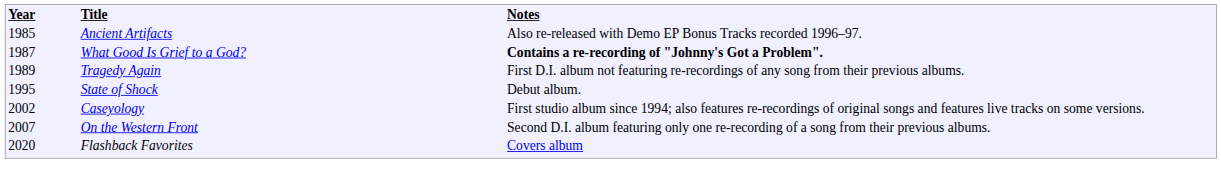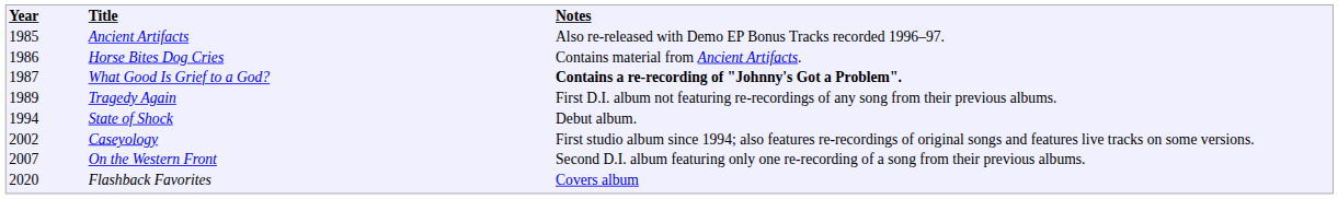 <table style="border: 1px solid #a0a0aa; background-color: #f0f0ff; width: 90%; margin-left:8px;">
 <tr>
 <td width=5%><u><strong>Year</strong></u></td>
 <td width=30%><u><strong>Title</strong></u></td>
 <td width=50%><u><strong>Notes</strong></u></td>
 </tr>
 <tr>
 <td>1985</td>
 <td><em><a href='#'>Ancient Artifacts</a></em></td>
 <td>Also re-released with Demo EP Bonus Tracks recorded 1996–97.</td>
 </tr>
 <tr>
+<td>1986</td>
+<td><em><a href='#'>Horse Bites Dog Cries</a></em></td>
+<td>Contains material from <em><a href='#'>Ancient Artifacts</a></em>.</td>
+</tr>
+<tr>
 <td>1987</td>
 <td><em><a href='#'>What Good Is Grief to a God?</a></em></td>
 <td><strong>Contains a re-recording of "Johnny's Got a Problem".</strong></td>
 </tr>
 <tr>
 <td>1989</td>
 <td><em><a href='#'>Tragedy Again</a></em></td>
 <td>First D.I. album not featuring re-recordings of any song from their previous albums.</td>
 </tr>
 <tr>
-<td>1995</td>
+<td>1994</td>
 <td><em><a href='#'>State of Shock</a></em></td>
 <td>Debut album.</td>
 </tr>
 <tr>
 <td>2002</td>
 <td><em><a href='#'>Caseyology</a></em></td>
 <td>First studio album since 1994; also features re-recordings of original songs and features live tracks on some versions.</td>
 </tr>
 <tr>
 <td>2007</td>
 <td><em><a href='#'>On the Western Front</a></em></td>
 <td>Second D.I. album featuring only one re-recording of a song from their previous albums.</td>
 </tr>
 <tr>
 <td>2020</td>
 <td><em>Flashback Favorites</em></td>
 <td><a href='#'>Covers album</a></td>
 </tr>
 <tr>
 </tr>
 </table>
